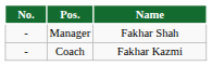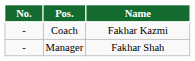 <table class="wikitable" style="text-align: center;">
 <tr>
 <th style="background:#146B2F; color:white; border:2px solid white; width: 50px;">No.</th>
 <th style="background:#146B2F; color:white; border:2px solid white; width: 50px;">Pos.</th>
 <th style="background:#146B2F; color:white; border:2px solid white; width: 150px;">Name</th>
 </tr>
 <tr>
 <td>-</td>
+<td>Coach</td>
+<td>Fakhar Kazmi</td>
+</tr>
+<tr>
+<td>-</td>
 <td>Manager</td>
 <td>Fakhar Shah</td>
 </tr>
-<tr>
-<td>-</td>
-<td>Coach</td>
-<td>Fakhar Kazmi</td>
-</tr>
 </table>
